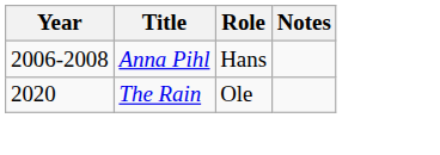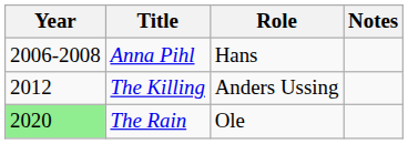 <table class="wikitable sortable">
 <tr>
 <th>Year</th>
 <th>Title</th>
 <th>Role</th>
 <th class="unsortable">Notes</th>
 </tr>
 <tr>
 <td>2006-2008</td>
 <td><em><a href='#'>Anna Pihl</a></em></td>
 <td>Hans</td>
 <td></td>
 </tr>
 <tr>
-<td>2020</td>
+<td>2012</td>
+<td><em><a href='#'>The Killing</a></em></td>
+<td>Anders Ussing</td>
+<td></td>
+</tr>
+<tr>
+<td style="background: lightgreen;">2020</td>
 <td><em><a href='#'>The Rain</a></em></td>
 <td>Ole</td>
 <td></td>
 </tr>
 </table>
